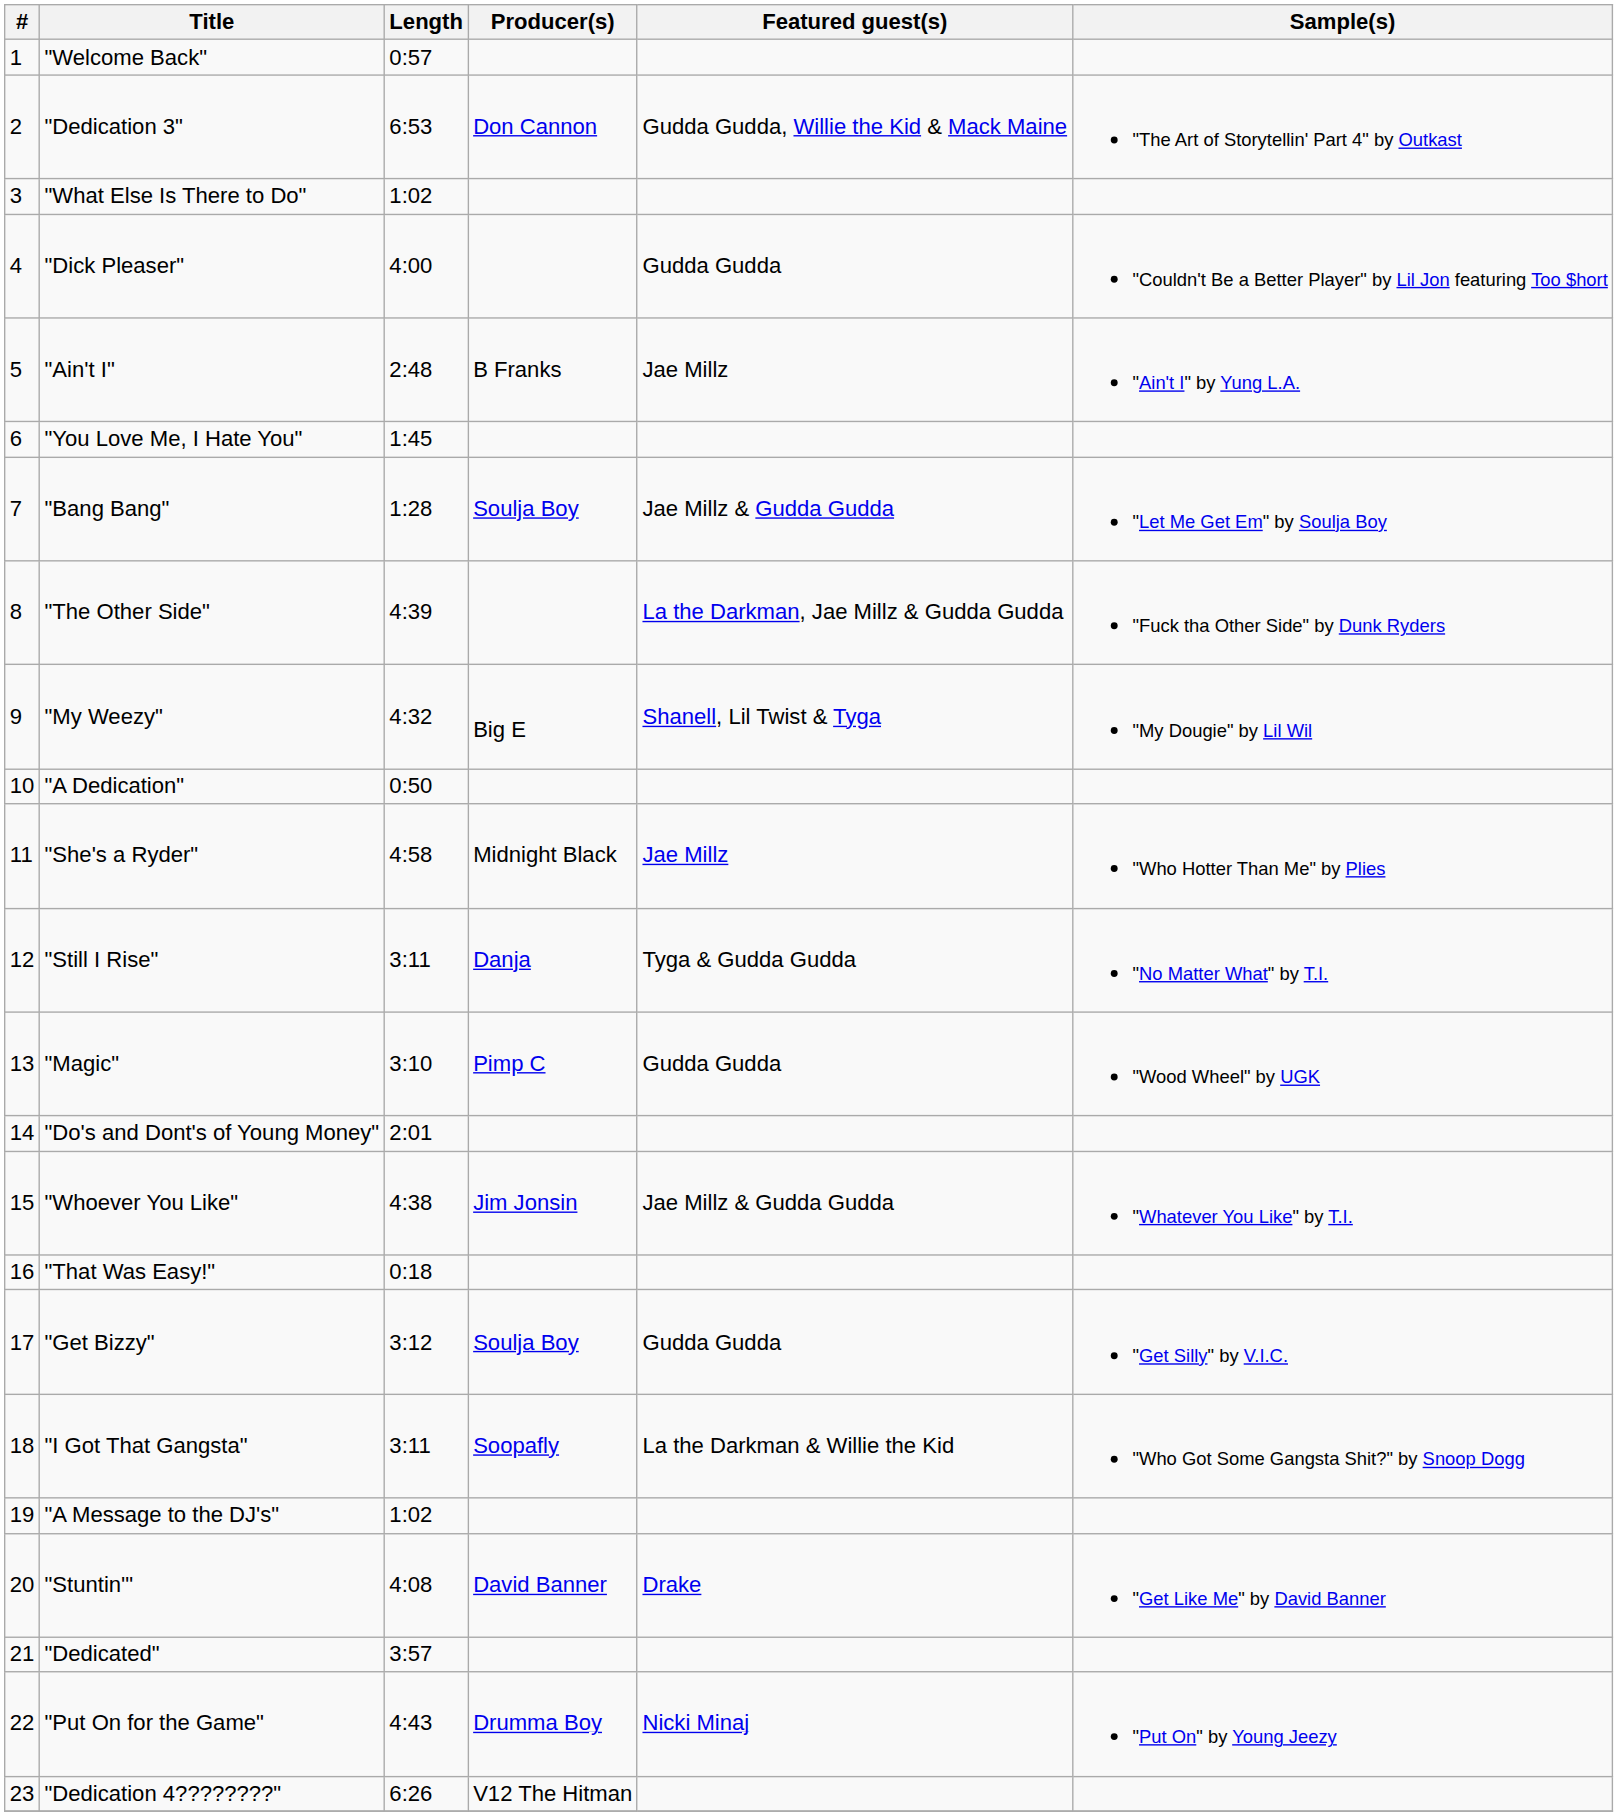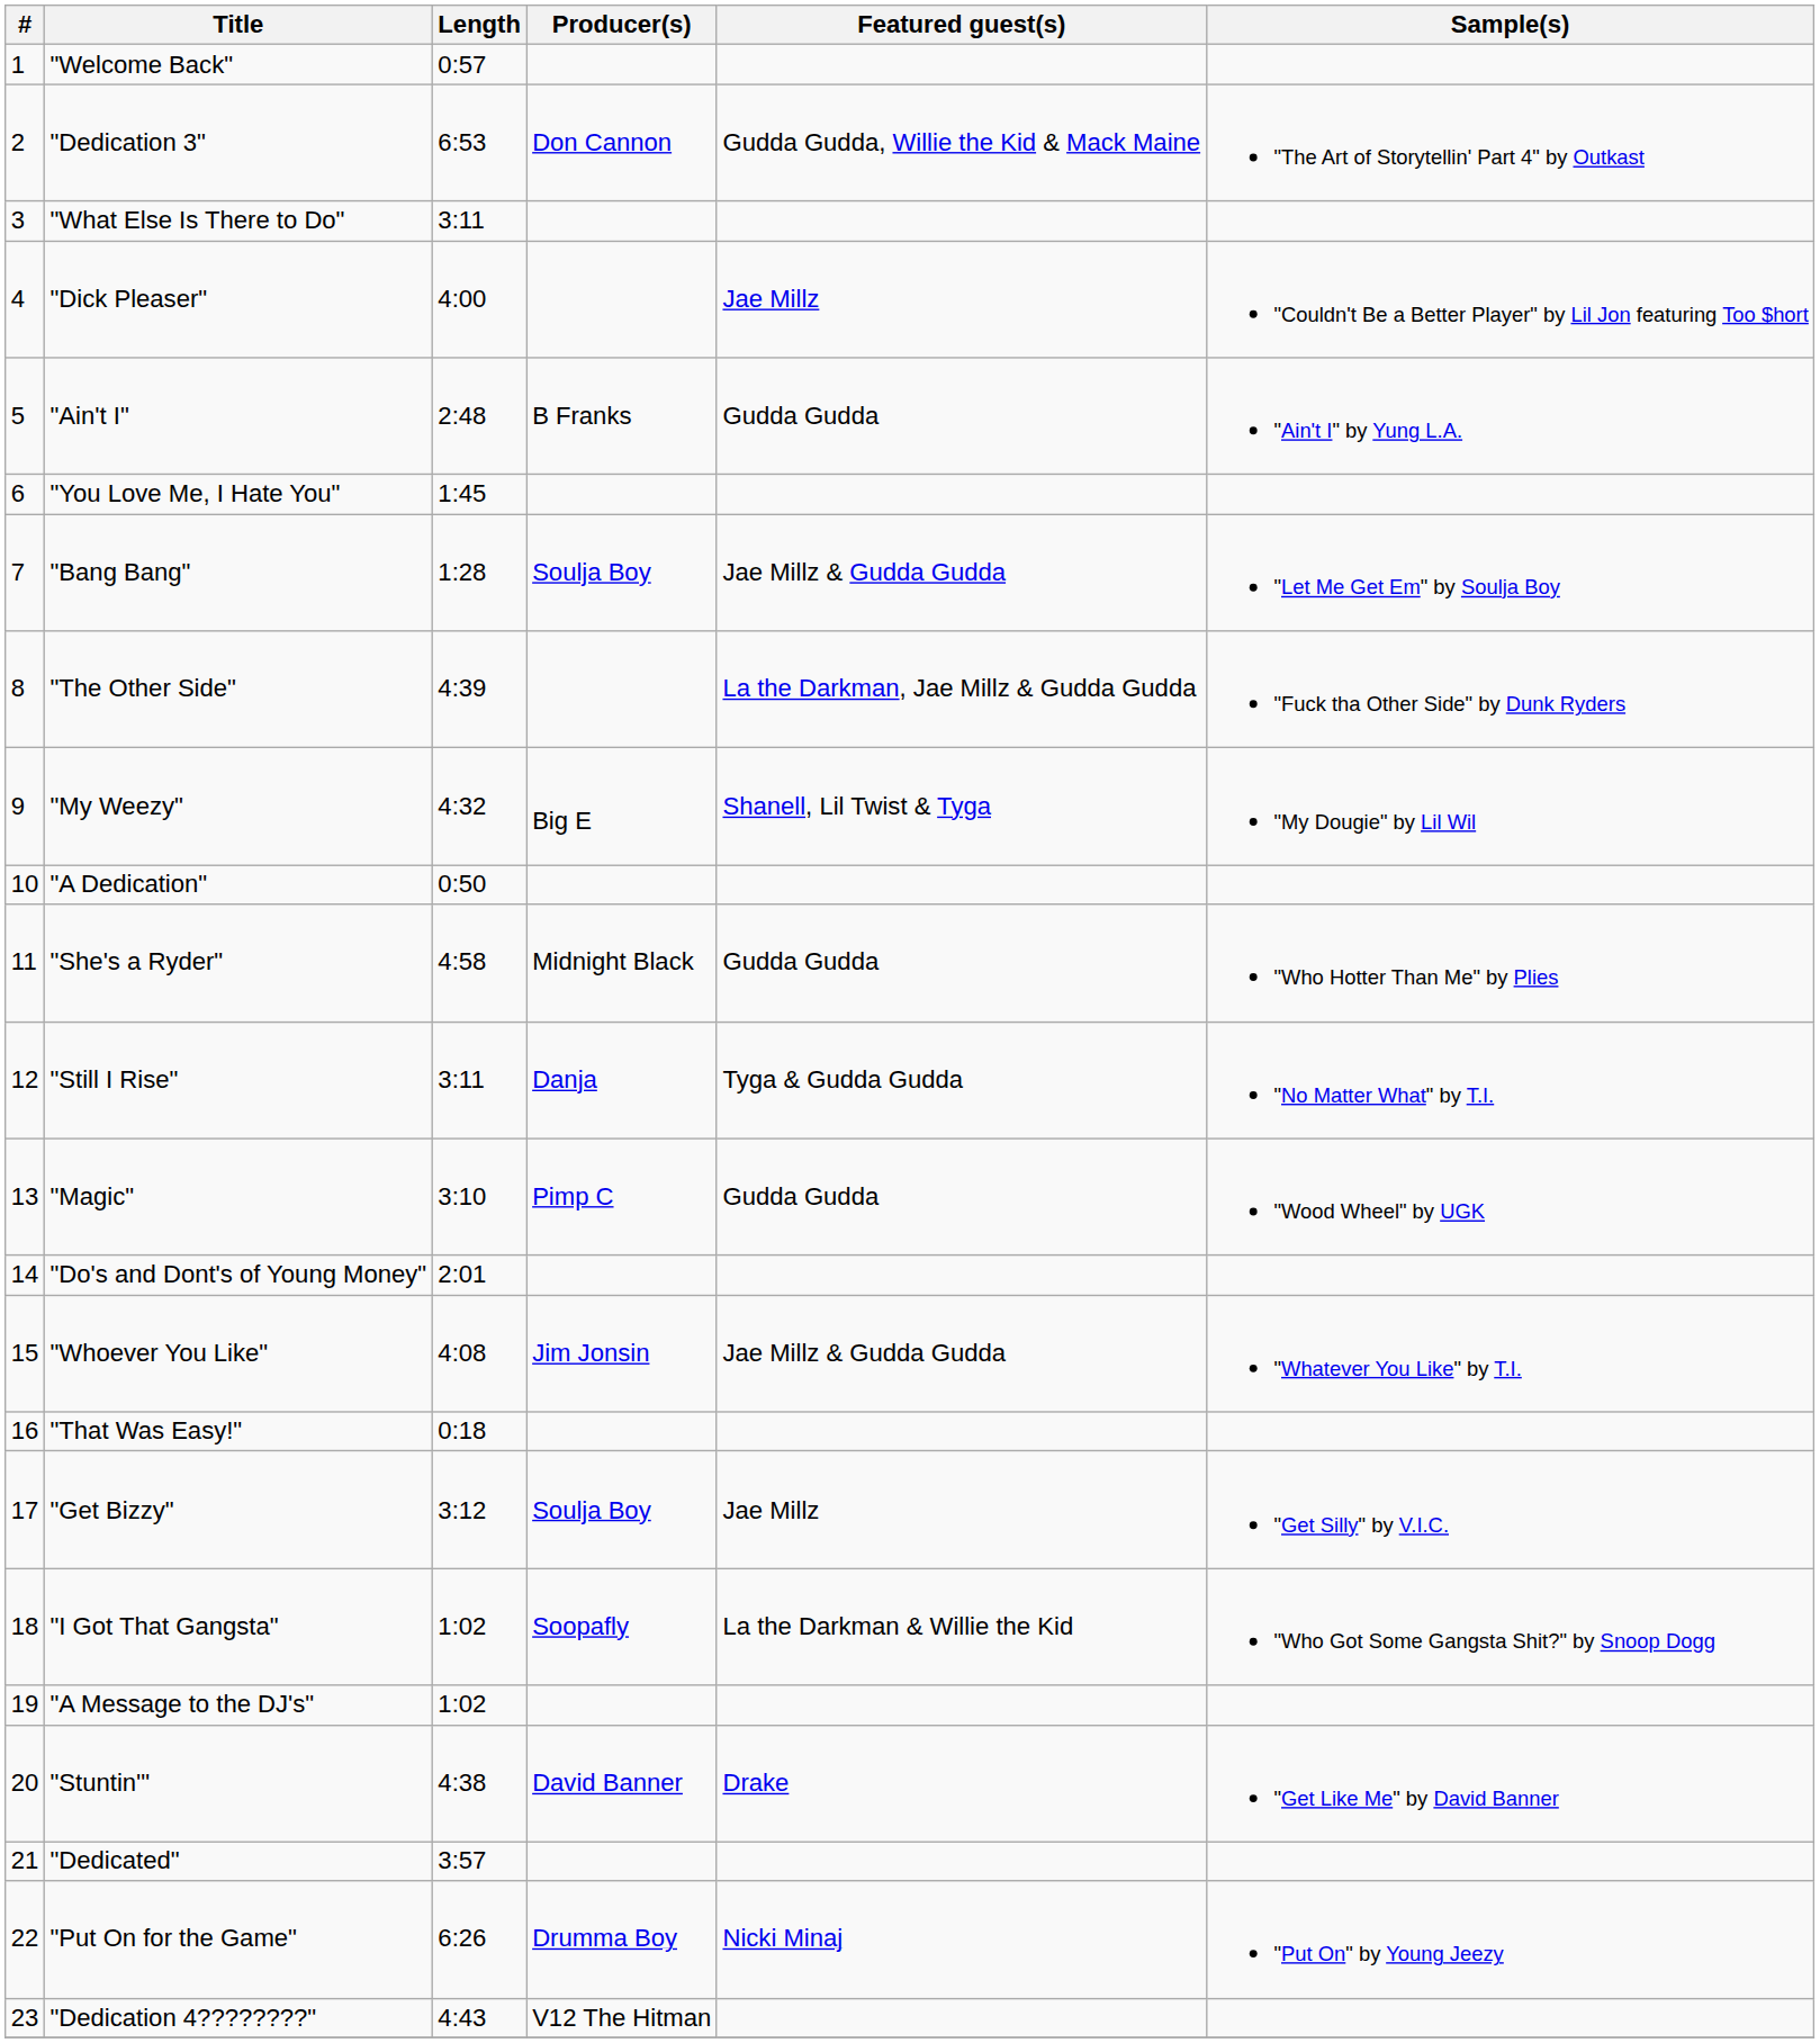 <table class="wikitable">
 <tr>
 <th align="center">#</th>
 <th align="center">Title</th>
 <th align="center">Length</th>
 <th align="center">Producer(s)</th>
 <th align="center">Featured guest(s)</th>
 <th align="center">Sample(s)</th>
 </tr>
 <tr>
 <td>1</td>
 <td>"Welcome Back"</td>
 <td>0:57</td>
 <td></td>
 <td></td>
 <td></td>
 </tr>
 <tr>
 <td>2</td>
 <td>"Dedication 3"</td>
 <td>6:53</td>
 <td><a href='#'>Don Cannon</a></td>
 <td>Gudda Gudda, <a href='#'>Willie the Kid</a> & <a href='#'>Mack Maine</a></td>
 <td><br><ul><li><small>"The Art of Storytellin' Part 4" by <a href='#'>Outkast</a></small></li></ul></td>
 </tr>
 <tr>
 <td>3</td>
 <td>"What Else Is There to Do"</td>
-<td>1:02</td>
+<td>3:11</td>
 <td></td>
 <td></td>
 <td></td>
 </tr>
 <tr>
 <td>4</td>
 <td>"Dick Pleaser"</td>
 <td>4:00</td>
 <td></td>
-<td>Gudda Gudda</td>
+<td><a href='#'>Jae Millz</a></td>
 <td><br><ul><li><small>"Couldn't Be a Better Player" by <a href='#'>Lil Jon</a> featuring <a href='#'>Too $hort</a></small></li></ul></td>
 </tr>
 <tr>
 <td>5</td>
 <td>"Ain't I"</td>
 <td>2:48</td>
 <td>B Franks</td>
-<td>Jae Millz</td>
+<td>Gudda Gudda</td>
 <td><br><ul><li><small>"<a href='#'>Ain't I</a>" by <a href='#'>Yung L.A.</a></small></li></ul></td>
 </tr>
 <tr>
 <td>6</td>
 <td>"You Love Me, I Hate You"</td>
 <td>1:45</td>
 <td></td>
 <td></td>
 <td></td>
 </tr>
 <tr>
 <td>7</td>
 <td>"Bang Bang"</td>
 <td>1:28</td>
 <td><a href='#'>Soulja Boy</a></td>
 <td>Jae Millz & <a href='#'>Gudda Gudda</a></td>
 <td><br><ul><li><small>"<a href='#'>Let Me Get Em</a>" by <a href='#'>Soulja Boy</a></small></li></ul></td>
 </tr>
 <tr>
 <td>8</td>
 <td>"The Other Side"</td>
 <td>4:39</td>
 <td></td>
 <td><a href='#'>La the Darkman</a>, Jae Millz & Gudda Gudda</td>
 <td><br><ul><li><small>"Fuck tha Other Side" by <a href='#'>Dunk Ryders</a></small></li></ul></td>
 </tr>
 <tr>
 <td>9</td>
 <td>"My Weezy"</td>
 <td>4:32</td>
 <td><br>Big E</td>
 <td><a href='#'>Shanell</a>, Lil Twist & <a href='#'>Tyga</a></td>
 <td><br><ul><li><small>"My Dougie" by <a href='#'>Lil Wil</a></small></li></ul></td>
 </tr>
 <tr>
 <td>10</td>
 <td>"A Dedication"</td>
 <td>0:50</td>
 <td></td>
 <td></td>
 <td></td>
 </tr>
 <tr>
 <td>11</td>
 <td>"She's a Ryder"</td>
 <td>4:58</td>
 <td>Midnight Black</td>
-<td><a href='#'>Jae Millz</a></td>
+<td>Gudda Gudda</td>
 <td><br><ul><li><small>"Who Hotter Than Me" by <a href='#'>Plies</a></small></li></ul></td>
 </tr>
 <tr>
 <td>12</td>
 <td>"Still I Rise"</td>
 <td>3:11</td>
 <td><a href='#'>Danja</a></td>
 <td>Tyga & Gudda Gudda</td>
 <td><br><ul><li><small>"<a href='#'>No Matter What</a>" by <a href='#'>T.I.</a></small></li></ul></td>
 </tr>
 <tr>
 <td>13</td>
 <td>"Magic"</td>
 <td>3:10</td>
 <td><a href='#'>Pimp C</a></td>
 <td>Gudda Gudda</td>
 <td><br><ul><li><small>"Wood Wheel" by <a href='#'>UGK</a></small></li></ul></td>
 </tr>
 <tr>
 <td>14</td>
 <td>"Do's and Dont's of Young Money"</td>
 <td>2:01</td>
 <td></td>
 <td></td>
 <td></td>
 </tr>
 <tr>
 <td>15</td>
 <td>"Whoever You Like"</td>
-<td>4:38</td>
+<td>4:08</td>
 <td><a href='#'>Jim Jonsin</a></td>
 <td>Jae Millz & Gudda Gudda</td>
 <td><br><ul><li><small>"<a href='#'>Whatever You Like</a>" by <a href='#'>T.I.</a></small></li></ul></td>
 </tr>
 <tr>
 <td>16</td>
 <td>"That Was Easy!"</td>
 <td>0:18</td>
 <td></td>
 <td></td>
 <td></td>
 </tr>
 <tr>
 <td>17</td>
 <td>"Get Bizzy"</td>
 <td>3:12</td>
 <td><a href='#'>Soulja Boy</a></td>
-<td>Gudda Gudda</td>
+<td>Jae Millz</td>
 <td><br><ul><li><small>"<a href='#'>Get Silly</a>" by <a href='#'>V.I.C.</a></small></li></ul></td>
 </tr>
 <tr>
 <td>18</td>
 <td>"I Got That Gangsta"</td>
-<td>3:11</td>
+<td>1:02</td>
 <td><a href='#'>Soopafly</a></td>
 <td>La the Darkman & Willie the Kid</td>
 <td><br><ul><li><small>"Who Got Some Gangsta Shit?" by <a href='#'>Snoop Dogg</a></small></li></ul></td>
 </tr>
 <tr>
 <td>19</td>
 <td>"A Message to the DJ's"</td>
 <td>1:02</td>
 <td></td>
 <td></td>
 <td></td>
 </tr>
 <tr>
 <td>20</td>
 <td>"Stuntin'"</td>
-<td>4:08</td>
+<td>4:38</td>
 <td><a href='#'>David Banner</a></td>
 <td><a href='#'>Drake</a></td>
 <td><br><ul><li><small>"<a href='#'>Get Like Me</a>" by <a href='#'>David Banner</a></small></li></ul></td>
 </tr>
 <tr>
 <td>21</td>
 <td>"Dedicated"</td>
 <td>3:57</td>
 <td></td>
 <td></td>
 <td></td>
 </tr>
 <tr>
 <td>22</td>
 <td>"Put On for the Game"</td>
-<td>4:43</td>
+<td>6:26</td>
 <td><a href='#'>Drumma Boy</a></td>
 <td><a href='#'>Nicki Minaj</a></td>
 <td><br><ul><li><small>"<a href='#'>Put On</a>" by <a href='#'>Young Jeezy</a></small></li></ul></td>
 </tr>
 <tr>
 <td>23</td>
 <td>"Dedication 4????????"</td>
-<td>6:26</td>
+<td>4:43</td>
 <td>V12 The Hitman</td>
 <td></td>
 <td></td>
 </tr>
 <tr>
 </tr>
 </table>
